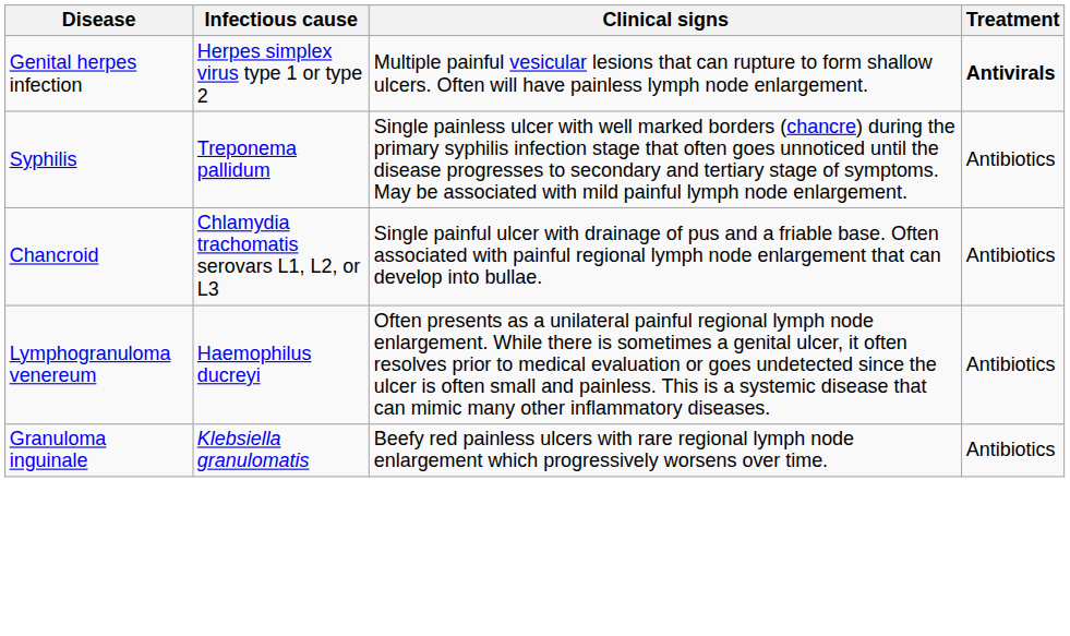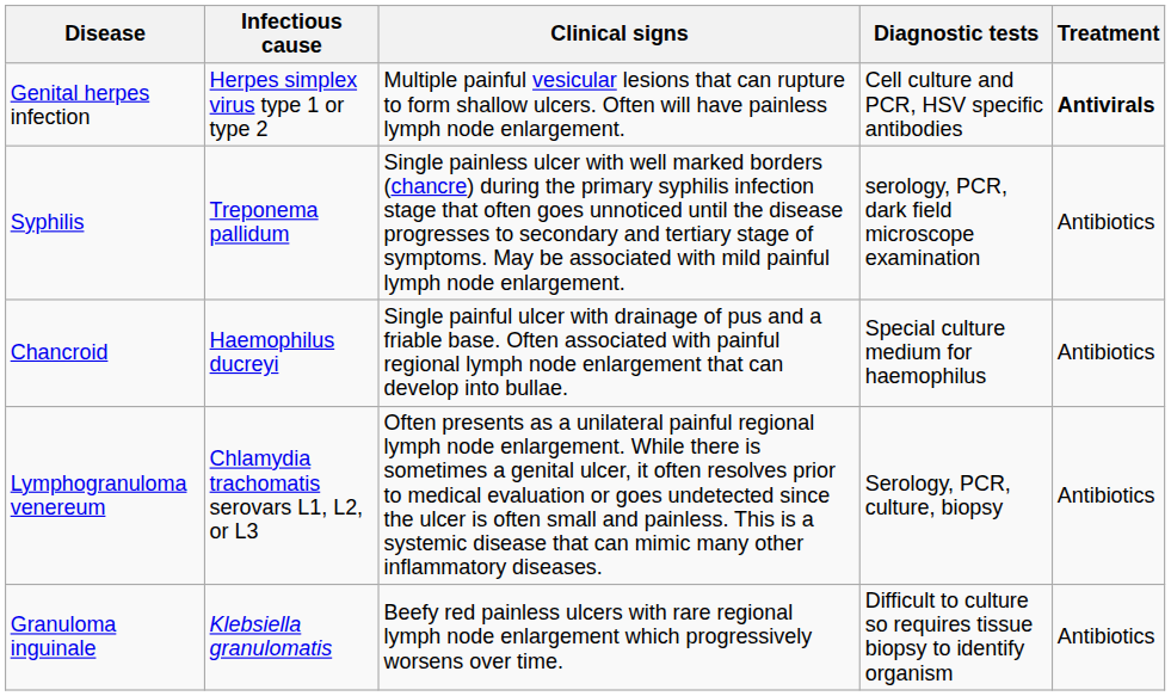 <table class="wikitable">
 <tr>
 <th>Disease</th>
 <th>Infectious cause</th>
 <th>Clinical signs</th>
+<th>Diagnostic tests</th>
 <th>Treatment</th>
 </tr>
 <tr>
 <td><a href='#'>Genital herpes</a> infection</td>
 <td><a href='#'>Herpes simplex virus</a> type 1 or type 2</td>
 <td>Multiple painful <a href='#'>vesicular</a> lesions that can rupture to form shallow ulcers. Often will have painless lymph node enlargement.</td>
+<td>Cell culture and PCR, HSV specific antibodies</td>
 <td><strong>Antivirals</strong></td>
 </tr>
 <tr>
 <td><a href='#'>Syphilis</a></td>
 <td><a href='#'>Treponema pallidum</a></td>
 <td>Single painless ulcer with well marked borders (<a href='#'>chancre</a>) during the primary syphilis infection stage that often goes unnoticed until the disease progresses to secondary and tertiary stage of symptoms. May be associated with mild painful lymph node enlargement.</td>
+<td>serology, PCR,  dark field microscope examination</td>
 <td>Antibiotics</td>
 </tr>
 <tr>
 <td><a href='#'>Chancroid</a></td>
-<td><a href='#'>Chlamydia trachomatis</a> serovars L1, L2, or L3</td>
+<td><a href='#'>Haemophilus ducreyi</a></td>
 <td>Single painful ulcer with drainage of pus and a friable base. Often associated with painful regional lymph node enlargement that can develop into bullae.</td>
+<td>Special culture medium for haemophilus</td>
 <td>Antibiotics</td>
 </tr>
 <tr>
 <td><a href='#'>Lymphogranuloma venereum</a></td>
-<td><a href='#'>Haemophilus ducreyi</a></td>
+<td><a href='#'>Chlamydia trachomatis</a> serovars L1, L2, or L3</td>
 <td>Often presents as a unilateral painful regional lymph node enlargement. While there is sometimes a genital ulcer, it often resolves prior to medical evaluation or goes undetected since the ulcer is often small and painless. This is a systemic disease that can mimic many other inflammatory diseases.</td>
+<td>Serology, PCR, culture, biopsy</td>
 <td>Antibiotics</td>
 </tr>
 <tr>
 <td><a href='#'>Granuloma inguinale</a></td>
 <td><em><a href='#'>Klebsiella granulomatis</a></em></td>
 <td>Beefy red painless ulcers with rare regional lymph node enlargement which progressively worsens over time.</td>
+<td>Difficult to culture so requires tissue biopsy to identify organism</td>
 <td>Antibiotics</td>
 </tr>
 </table>
